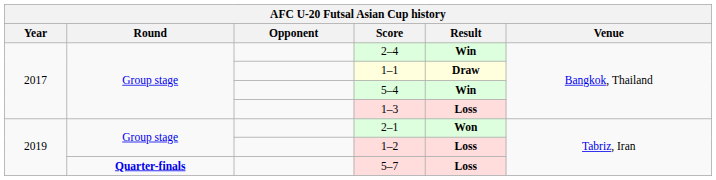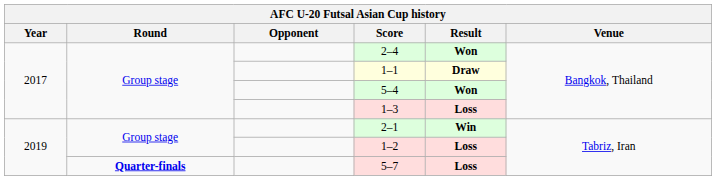 <table class="wikitable collapsible collapsed" style="text-align:center; font-size:90%; width:70%;">
 <tr>
 <th colspan="8">AFC U-20 Futsal Asian Cup history</th>
 </tr>
 <tr>
 <th>Year</th>
 <th>Round</th>
 <th>Opponent</th>
 <th>Score</th>
 <th>Result</th>
 <th>Venue</th>
 </tr>
 <tr>
 <td rowspan="4">2017</td>
 <td rowspan="4"><a href='#'>Group stage</a></td>
 <td></td>
 <td style="background:#dfd;">2–4</td>
-<td style="background:#dfd;"><strong>Win</strong></td>
+<td style="background:#dfd;"><strong>Won</strong></td>
 <td rowspan="4"> <a href='#'>Bangkok</a>, Thailand</td>
 </tr>
 <tr>
 <td></td>
 <td style="background:#ffd;">1–1</td>
 <td style="background:#ffd;"><strong>Draw</strong></td>
 </tr>
 <tr>
 <td></td>
 <td style="background:#dfd;">5–4</td>
-<td style="background:#dfd;"><strong>Win</strong></td>
+<td style="background:#dfd;"><strong>Won</strong></td>
 </tr>
 <tr>
 <td></td>
 <td style="background:#fdd;">1–3</td>
 <td style="background:#fdd;"><strong>Loss</strong></td>
 </tr>
 <tr>
 <td rowspan="3">2019</td>
 <td rowspan="2"><a href='#'>Group stage</a></td>
 <td></td>
 <td style="background:#dfd;">2–1</td>
-<td style="background:#dfd;"><strong>Won</strong></td>
+<td style="background:#dfd;"><strong>Win</strong></td>
 <td rowspan="3"> <a href='#'>Tabriz</a>, Iran</td>
 </tr>
 <tr>
 <td></td>
 <td style="background:#fdd;">1–2</td>
 <td style="background:#fdd;"><strong>Loss</strong></td>
 </tr>
 <tr>
 <td><strong><a href='#'>Quarter-finals</a></strong></td>
 <td></td>
 <td style="background:#fdd;">5–7</td>
 <td style="background:#fdd;"><strong>Loss</strong></td>
 </tr>
 </table>
